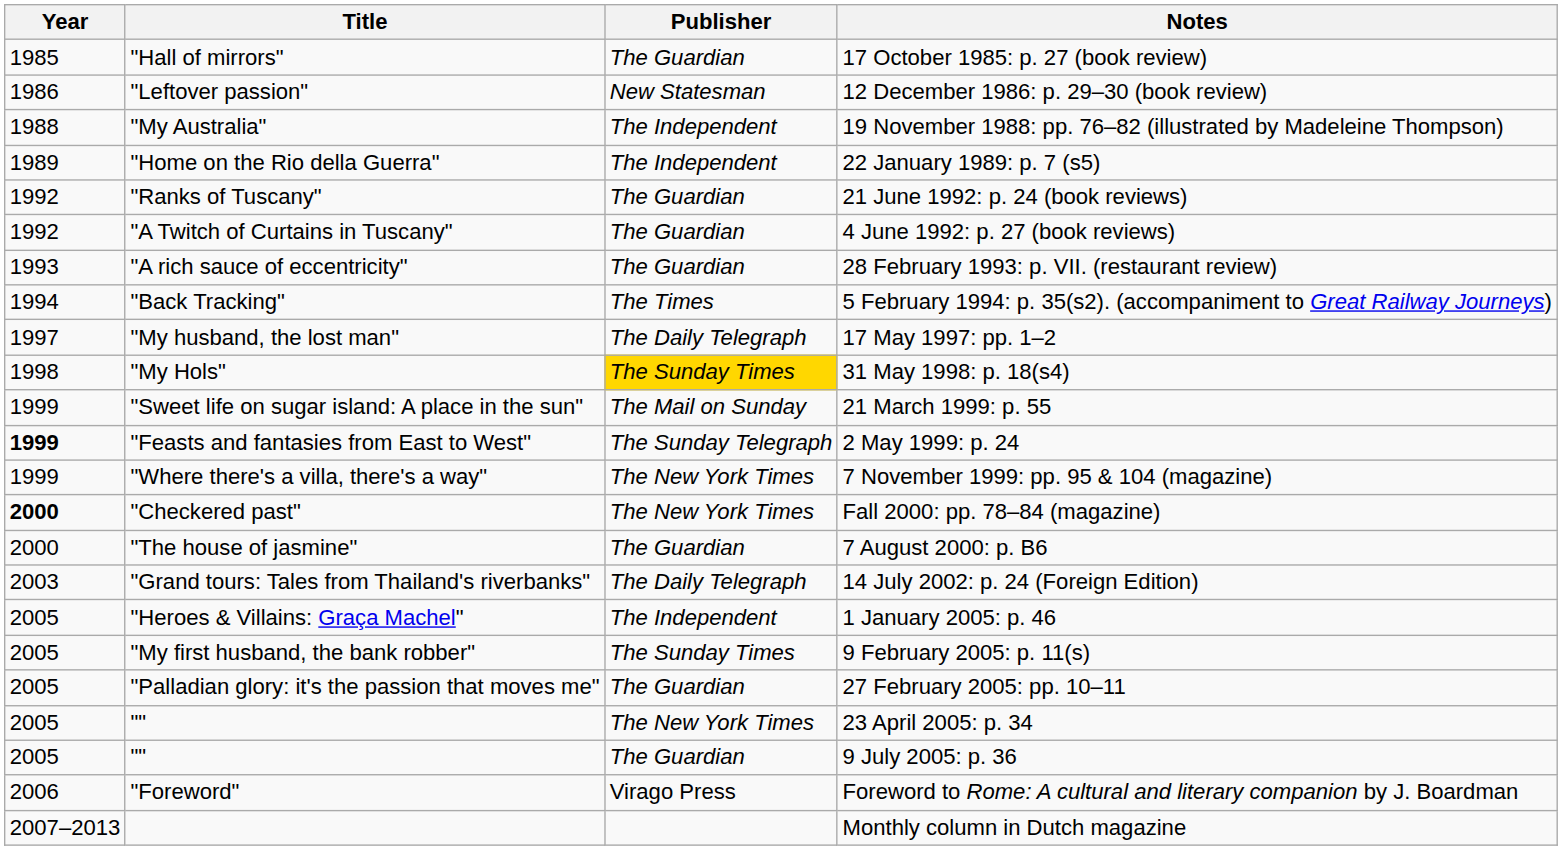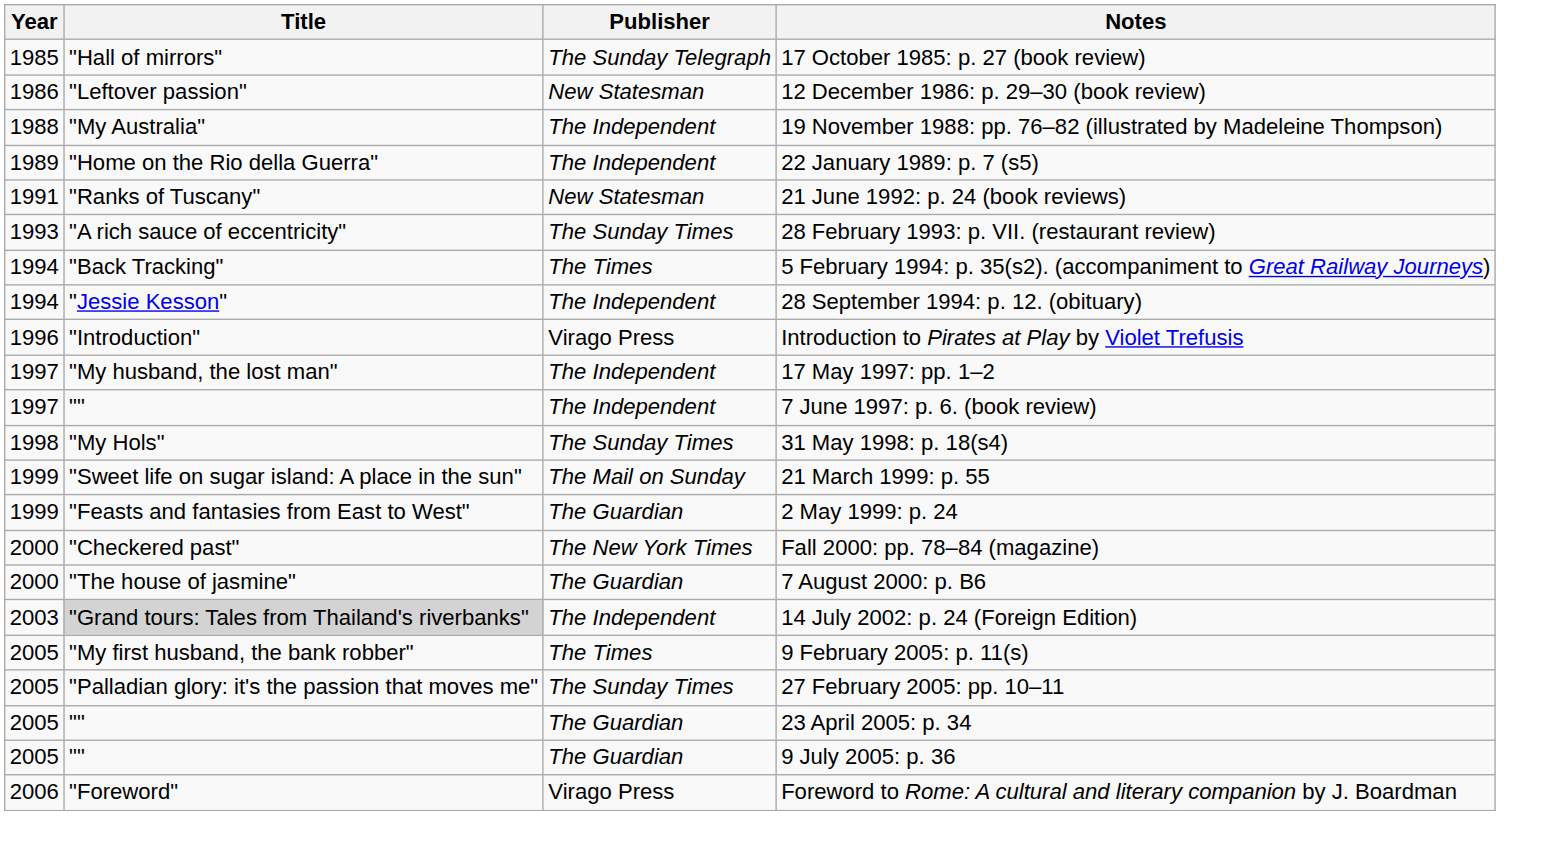 <table class="wikitable">
 <tr>
 <th>Year</th>
 <th>Title</th>
 <th>Publisher</th>
 <th>Notes</th>
 </tr>
 <tr>
 <td>1985</td>
 <td>"Hall of mirrors"</td>
-<td><em>The Guardian</em></td>
+<td><em>The Sunday Telegraph</em></td>
 <td>17 October 1985: p. 27 (book review)</td>
 </tr>
 <tr>
 <td>1986</td>
 <td>"Leftover passion"</td>
 <td><em>New Statesman</em></td>
 <td>12 December 1986: p. 29–30 (book review)</td>
 </tr>
 <tr>
 <td>1988</td>
 <td>"My Australia"</td>
 <td><em>The Independent</em></td>
 <td>19 November 1988: pp. 76–82 (illustrated by Madeleine Thompson)</td>
 </tr>
 <tr>
 <td>1989</td>
 <td>"Home on the Rio della Guerra"</td>
 <td><em>The Independent</em></td>
 <td>22 January 1989: p. 7 (s5)</td>
 </tr>
 <tr>
-<td>1992</td>
+<td>1991</td>
 <td>"Ranks of Tuscany"</td>
-<td><em>The Guardian</em></td>
+<td><em>New Statesman</em></td>
 <td>21 June 1992: p. 24 (book reviews)</td>
-</tr>
-<tr>
-<td>1992</td>
-<td>"A Twitch of Curtains in Tuscany"</td>
-<td><em>The Guardian</em></td>
-<td>4 June 1992: p. 27 (book reviews)</td>
 </tr>
 <tr>
 <td>1993</td>
 <td>"A rich sauce of eccentricity"</td>
-<td><em>The Guardian</em></td>
+<td><em>The Sunday Times</em></td>
 <td>28 February 1993: p. VII. (restaurant review)</td>
 </tr>
 <tr>
 <td>1994</td>
 <td>"Back Tracking"</td>
 <td><em>The Times</em></td>
 <td>5 February 1994: p. 35(s2). (accompaniment to <em><a href='#'>Great Railway Journeys</a></em>)</td>
 </tr>
 <tr>
+<td>1994</td>
+<td>"<a href='#'>Jessie Kesson</a>"</td>
+<td><em>The Independent</em></td>
+<td>28 September 1994: p. 12. (obituary)</td>
+</tr>
+<tr>
+<td>1996</td>
+<td>"Introduction"</td>
+<td>Virago Press</td>
+<td>Introduction to <em>Pirates at Play</em> by <a href='#'>Violet Trefusis</a></td>
+</tr>
+<tr>
 <td>1997</td>
 <td>"My husband, the lost man"</td>
-<td><em>The Daily Telegraph</em></td>
+<td><em>The Independent</em></td>
 <td>17 May 1997: pp. 1–2</td>
+</tr>
+<tr>
+<td>1997</td>
+<td>""</td>
+<td><em>The Independent</em></td>
+<td>7 June 1997: p. 6. (book review)</td>
 </tr>
 <tr>
 <td>1998</td>
 <td>"My Hols"</td>
-<td style="background: gold;"><em>The Sunday Times</em></td>
+<td><em>The Sunday Times</em></td>
 <td>31 May 1998: p. 18(s4)</td>
 </tr>
 <tr>
 <td>1999</td>
 <td>"Sweet life on sugar island: A place in the sun"</td>
 <td><em>The Mail on Sunday</em></td>
 <td>21 March 1999: p. 55</td>
 </tr>
 <tr>
-<td><strong>1999</strong></td>
+<td>1999</td>
 <td>"Feasts and fantasies from East to West"</td>
-<td><em>The Sunday Telegraph</em></td>
+<td><em>The Guardian</em></td>
 <td>2 May 1999: p. 24</td>
 </tr>
 <tr>
-<td>1999</td>
-<td>"Where there's a villa, there's a way"</td>
-<td><em>The New York Times</em></td>
-<td>7 November 1999: pp. 95 & 104 (magazine)</td>
-</tr>
-<tr>
-<td><strong>2000</strong></td>
+<td>2000</td>
 <td>"Checkered past"</td>
 <td><em>The New York Times</em></td>
 <td>Fall 2000: pp. 78–84 (magazine)</td>
 </tr>
 <tr>
 <td>2000</td>
 <td>"The house of jasmine"</td>
 <td><em>The Guardian</em></td>
 <td>7 August 2000: p. B6</td>
 </tr>
 <tr>
 <td>2003</td>
-<td>"Grand tours: Tales from Thailand's riverbanks"</td>
-<td><em>The Daily Telegraph</em></td>
+<td style="background: lightgrey;">"Grand tours: Tales from Thailand's riverbanks"</td>
+<td><em>The Independent</em></td>
 <td>14 July 2002: p. 24 (Foreign Edition)</td>
 </tr>
 <tr>
 <td>2005</td>
-<td>"Heroes & Villains: <a href='#'>Graça Machel</a>"</td>
-<td><em>The Independent</em></td>
-<td>1 January 2005: p. 46</td>
-</tr>
-<tr>
-<td>2005</td>
 <td>"My first husband, the bank robber"</td>
-<td><em>The Sunday Times</em></td>
+<td><em>The Times</em></td>
 <td>9 February 2005: p. 11(s)</td>
 </tr>
 <tr>
 <td>2005</td>
 <td>"Palladian glory: it's the passion that moves me"</td>
-<td><em>The Guardian</em></td>
+<td><em>The Sunday Times</em></td>
 <td>27 February 2005: pp. 10–11</td>
 </tr>
 <tr>
 <td>2005</td>
 <td>""</td>
-<td><em>The New York Times</em></td>
+<td><em>The Guardian</em></td>
 <td>23 April 2005: p. 34</td>
 </tr>
 <tr>
 <td>2005</td>
 <td>""</td>
 <td><em>The Guardian</em></td>
 <td>9 July 2005: p. 36</td>
 </tr>
 <tr>
 <td>2006</td>
 <td>"Foreword"</td>
 <td>Virago Press</td>
 <td>Foreword to <em>Rome: A cultural and literary companion</em> by J. Boardman</td>
 </tr>
-<tr>
-<td>2007–2013</td>
-<td></td>
-<td><em></em></td>
-<td>Monthly column in Dutch magazine</td>
-</tr>
 </table>
